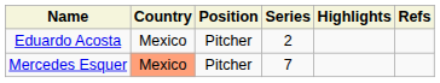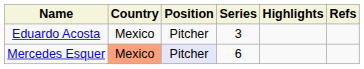 <table class="wikitable">
 <tr>
 <th style="background:#F5F5DC;">Name</th>
 <th style="background:#F5F5DC;">Country</th>
 <th style="background:#F5F5DC;">Position</th>
 <th style="background:#F5F5DC;">Series</th>
 <th style="background:#F5F5DC;">Highlights</th>
 <th style="background:#F5F5DC;">Refs</th>
 </tr>
 <tr align=center>
 <td><a href='#'>Eduardo Acosta</a></td>
 <td> Mexico</td>
 <td>Pitcher</td>
-<td>2</td>
+<td>3</td>
 <td></td>
 <td></td>
 </tr>
 <tr align=center>
 <td><a href='#'>Mercedes Esquer</a></td>
 <td style="background: lightsalmon;"> Mexico</td>
-<td>Pitcher</td>
-<td>7</td>
+<td style="background: lavender;">Pitcher</td>
+<td>6</td>
 <td></td>
 <td></td>
 </tr>
 </table>
